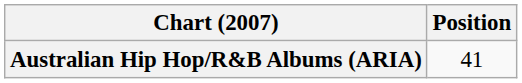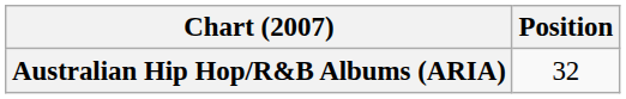 <table class="wikitable sortable plainrowheaders" style="text-align:center;">
 <tr>
 <th>Chart (2007)</th>
 <th>Position</th>
 </tr>
 <tr>
 <th scope="row">Australian Hip Hop/R&B Albums (ARIA)</th>
-<td>41</td>
+<td>32</td>
 </tr>
 </table>
